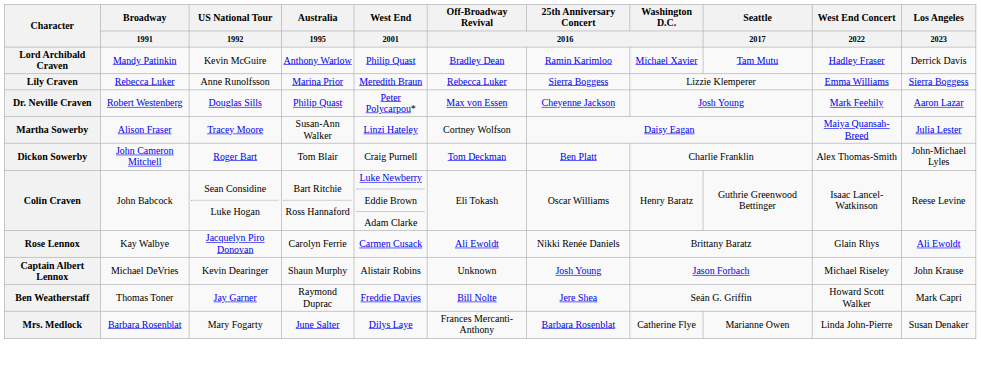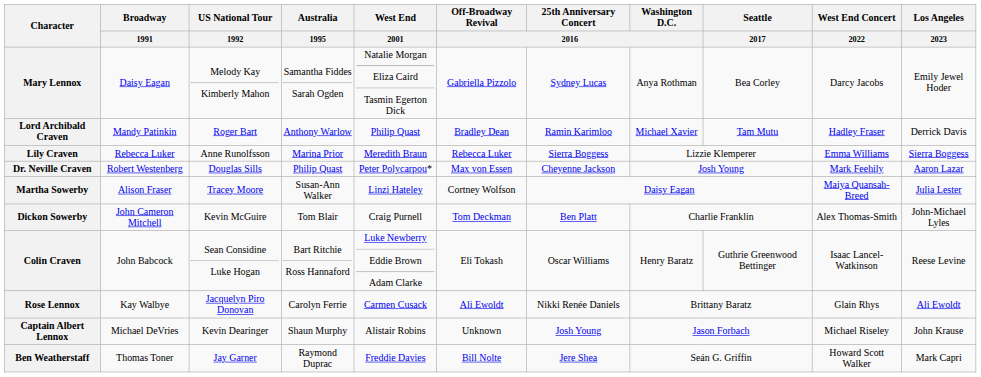 <table class="wikitable">
 <tr>
 <th rowspan="2">Character</th>
 <th>Broadway</th>
 <th>US National Tour</th>
 <th>Australia</th>
 <th>West End</th>
 <th>Off-Broadway Revival</th>
 <th>25th Anniversary Concert</th>
 <th>Washington D.C.</th>
 <th>Seattle</th>
 <th>West End Concert</th>
 <th>Los Angeles</th>
 </tr>
 <tr>
 <th><small>1991</small></th>
 <th><small>1992</small></th>
 <th><small>1995</small></th>
 <th><small>2001</small></th>
 <th colspan="3"><small>2016</small></th>
 <th><small>2017</small></th>
 <th><small>2022</small></th>
 <th><small>2023</small></th>
 </tr>
 <tr>
+<th>Mary Lennox</th>
+<td colspan="1" align="center"><a href='#'>Daisy Eagan</a></td>
+<td colspan="1" align="center">Melody Kay<hr>Kimberly Mahon</td>
+<td colspan="1" align="center">Samantha Fiddes<hr>Sarah Ogden</td>
+<td colspan="1" align="center">Natalie Morgan<hr>Eliza Caird<hr>Tasmin Egerton Dick</td>
+<td colspan="1" align="center"><a href='#'>Gabriella Pizzolo</a></td>
+<td colspan="1" align="center"><a href='#'>Sydney Lucas</a></td>
+<td colspan="1" align="center">Anya Rothman</td>
+<td colspan="1" align="center">Bea Corley</td>
+<td colspan="1" align="center">Darcy Jacobs</td>
+<td colspan="1" align="center">Emily Jewel Hoder</td>
+</tr>
+<tr>
 <th>Lord Archibald Craven</th>
 <td colspan="1" align="center"><a href='#'>Mandy Patinkin</a></td>
-<td colspan="1" align="center">Kevin McGuire</td>
+<td colspan="1" align="center"><a href='#'>Roger Bart</a></td>
 <td colspan="1" align="center"><a href='#'>Anthony Warlow</a></td>
 <td colspan="1" align="center"><a href='#'>Philip Quast</a></td>
 <td colspan="1" align="center"><a href='#'>Bradley Dean</a></td>
 <td colspan="1" align="center"><a href='#'>Ramin Karimloo</a></td>
 <td colspan="1" align="center"><a href='#'>Michael Xavier</a></td>
 <td colspan="1" align="center"><a href='#'>Tam Mutu</a></td>
 <td colspan="1" align="center"><a href='#'>Hadley Fraser</a></td>
 <td colspan="1" align="center">Derrick Davis</td>
 </tr>
 <tr>
 <th>Lily Craven</th>
 <td colspan="1" align="center"><a href='#'>Rebecca Luker</a></td>
 <td colspan="1" align="center">Anne Runolfsson</td>
 <td colspan="1" align="center"><a href='#'>Marina Prior</a></td>
 <td colspan="1" align="center"><a href='#'>Meredith Braun</a></td>
 <td colspan="1" align="center"><a href='#'>Rebecca Luker</a></td>
 <td colspan="1" align="center"><a href='#'>Sierra Boggess</a></td>
 <td colspan="2" align="center">Lizzie Klemperer</td>
 <td colspan="1" align="center"><a href='#'>Emma Williams</a></td>
 <td colspan="1" align="center"><a href='#'>Sierra Boggess</a></td>
 </tr>
 <tr>
 <th>Dr. Neville Craven</th>
 <td colspan="1" align="center"><a href='#'>Robert Westenberg</a></td>
 <td colspan="1" align="center"><a href='#'>Douglas Sills</a></td>
 <td colspan="1" align="center"><a href='#'>Philip Quast</a></td>
 <td colspan="1" align="center"><a href='#'>Peter Polycarpou</a>*</td>
 <td colspan="1" align="center"><a href='#'>Max von Essen</a></td>
 <td colspan="1" align="center"><a href='#'>Cheyenne Jackson</a></td>
 <td colspan="2" align="center"><a href='#'>Josh Young</a></td>
 <td colspan="1" align="center"><a href='#'>Mark Feehily</a></td>
 <td colspan="1" align="center"><a href='#'>Aaron Lazar</a></td>
 </tr>
 <tr>
 <th>Martha Sowerby</th>
 <td colspan="1" align="center"><a href='#'>Alison Fraser</a></td>
 <td colspan="1" align="center"><a href='#'>Tracey Moore</a></td>
 <td colspan="1" align="center">Susan-Ann Walker</td>
 <td colspan="1" align="center"><a href='#'>Linzi Hateley</a></td>
 <td colspan="1" align="center">Cortney Wolfson</td>
 <td colspan="3" align="center"><a href='#'>Daisy Eagan</a></td>
 <td colspan="1" align="center"><a href='#'>Maiya Quansah-Breed</a></td>
 <td colspan="1" align="center"><a href='#'>Julia Lester</a></td>
 </tr>
 <tr>
 <th>Dickon Sowerby</th>
 <td colspan="1" align="center"><a href='#'>John Cameron Mitchell</a></td>
-<td colspan="1" align="center"><a href='#'>Roger Bart</a></td>
+<td colspan="1" align="center">Kevin McGuire</td>
 <td colspan="1" align="center">Tom Blair</td>
 <td colspan="1" align="center">Craig Purnell</td>
 <td colspan="1" align="center"><a href='#'>Tom Deckman</a></td>
 <td colspan="1" align="center"><a href='#'>Ben Platt</a></td>
 <td colspan="2" align="center">Charlie Franklin</td>
 <td colspan="1" align="center">Alex Thomas-Smith</td>
 <td colspan="1" align="center">John-Michael Lyles</td>
 </tr>
 <tr>
 <th>Colin Craven</th>
 <td colspan="1" align="center">John Babcock</td>
 <td colspan="1" align="center">Sean Considine<hr>Luke Hogan</td>
 <td colspan="1" align="center">Bart Ritchie<hr>Ross Hannaford</td>
 <td colspan="1" align="center"><a href='#'>Luke Newberry</a><hr>Eddie Brown<hr>Adam Clarke</td>
 <td colspan="1" align="center">Eli Tokash</td>
 <td colspan="1" align="center">Oscar Williams</td>
 <td colspan="1" align="center">Henry Baratz</td>
 <td colspan="1" align="center">Guthrie Greenwood Bettinger</td>
 <td colspan="1" align="center">Isaac Lancel-Watkinson</td>
 <td colspan="1" align="center">Reese Levine</td>
 </tr>
 <tr>
 <th>Rose Lennox</th>
 <td colspan="1" align="center">Kay Walbye</td>
 <td colspan="1" align="center"><a href='#'>Jacquelyn Piro Donovan</a></td>
 <td colspan="1" align="center">Carolyn Ferrie</td>
 <td colspan="1" align="center"><a href='#'>Carmen Cusack</a></td>
 <td colspan="1" align="center"><a href='#'>Ali Ewoldt</a></td>
 <td colspan="1" align="center">Nikki Renée Daniels</td>
 <td colspan="2" align="center">Brittany Baratz</td>
 <td colspan="1" align="center">Glain Rhys</td>
 <td colspan="1" align="center"><a href='#'>Ali Ewoldt</a></td>
 </tr>
 <tr>
 <th>Captain Albert Lennox</th>
 <td colspan="1" align="center">Michael DeVries</td>
 <td colspan="1" align="center">Kevin Dearinger</td>
 <td colspan="1" align="center">Shaun Murphy</td>
 <td colspan="1" align="center">Alistair Robins</td>
 <td colspan="1" align="center">Unknown</td>
 <td colspan="1" align="center"><a href='#'>Josh Young</a></td>
 <td colspan="2" align="center"><a href='#'>Jason Forbach</a></td>
 <td colspan="1" align="center">Michael Riseley</td>
 <td colspan="1" align="center">John Krause</td>
 </tr>
 <tr>
 <th>Ben Weatherstaff</th>
 <td colspan="1" align="center">Thomas Toner</td>
 <td colspan="1" align="center"><a href='#'>Jay Garner</a></td>
 <td colspan="1" align="center">Raymond Duprac</td>
 <td colspan="1" align="center"><a href='#'>Freddie Davies</a></td>
 <td colspan="1" align="center"><a href='#'>Bill Nolte</a></td>
 <td colspan="1" align="center"><a href='#'>Jere Shea</a></td>
 <td colspan="2" align="center">Seán G. Griffin</td>
 <td colspan="1" align="center">Howard Scott Walker</td>
 <td colspan="1" align="center">Mark Capri</td>
 </tr>
-<tr>
-<th>Mrs. Medlock</th>
-<td colspan="1" align="center"><a href='#'>Barbara Rosenblat</a></td>
-<td colspan="1" align="center">Mary Fogarty</td>
-<td colspan="1" align="center"><a href='#'>June Salter</a></td>
-<td colspan="1" align="center"><a href='#'>Dilys Laye</a></td>
-<td colspan="1" align="center">Frances Mercanti-Anthony</td>
-<td colspan="1" align="center"><a href='#'>Barbara Rosenblat</a></td>
-<td colspan="1" align="center">Catherine Flye</td>
-<td colspan="1" align="center">Marianne Owen</td>
-<td colspan="1" align="center">Linda John-Pierre</td>
-<td colspan="1" align="center">Susan Denaker</td>
-</tr>
 </table>
